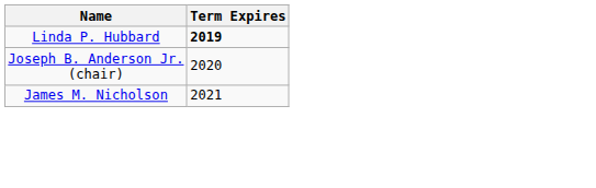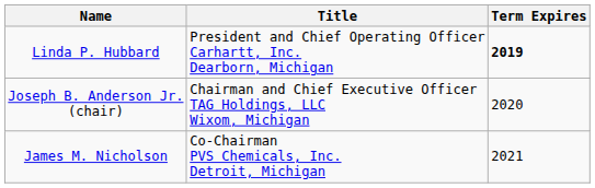 <table class="wikitable sortable">
 <tr>
 <th>Name</th>
+<th>Title</th>
 <th>Term Expires</th>
 </tr>
 <tr>
 <td style="text-align:center;"><a href='#'>Linda P. Hubbard</a></td>
+<td>President and Chief Operating Officer<br><a href='#'>Carhartt, Inc.</a><br><a href='#'>Dearborn, Michigan</a></td>
 <td><strong>2019</strong></td>
 </tr>
 <tr>
 <td style="text-align:center;"><a href='#'>Joseph B. Anderson Jr.</a><br>(chair)</td>
+<td>Chairman and Chief Executive Officer<br><a href='#'>TAG Holdings, LLC</a><br><a href='#'>Wixom, Michigan</a></td>
 <td>2020</td>
 </tr>
 <tr>
 <td style="text-align:center;"><a href='#'>James M. Nicholson</a></td>
+<td>Co-Chairman<br><a href='#'>PVS Chemicals, Inc.</a><br><a href='#'>Detroit, Michigan</a></td>
 <td>2021</td>
 </tr>
 </table>
